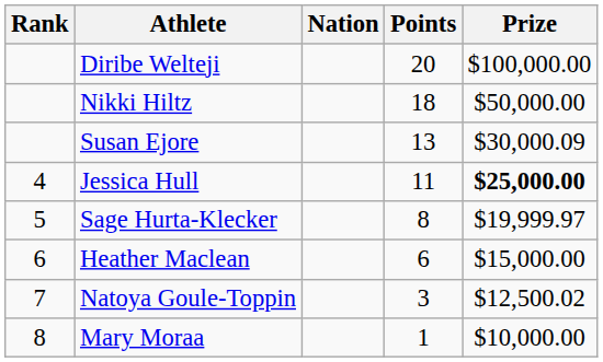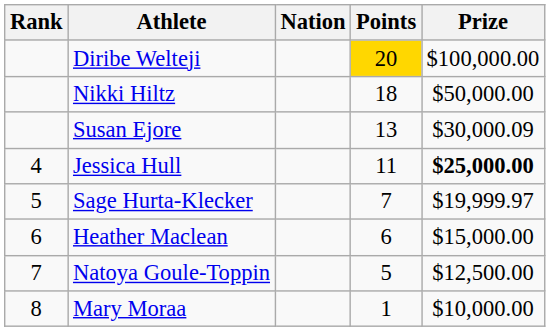 <table class="wikitable mw-datatable sortable" style="text-align:center;">
 <tr>
 <th scope="col" style="width: 10px;">Rank</th>
 <th scope="col">Athlete</th>
 <th scope="col">Nation</th>
 <th scope="col">Points</th>
 <th scope="col">Prize</th>
 </tr>
 <tr>
 <td></td>
 <td align=left><a href='#'>Diribe Welteji</a> </td>
 <td align=left></td>
-<td>20</td>
+<td style="background: gold;">20</td>
 <td>$100,000.00</td>
 </tr>
 <tr>
 <td></td>
 <td align=left><a href='#'>Nikki Hiltz</a> </td>
 <td align=left></td>
 <td>18</td>
 <td>$50,000.00</td>
 </tr>
 <tr>
 <td></td>
 <td align=left><a href='#'>Susan Ejore</a> </td>
 <td align=left></td>
 <td>13</td>
 <td>$30,000.09</td>
 </tr>
 <tr>
 <td>4</td>
 <td align=left><a href='#'>Jessica Hull</a> </td>
 <td align=left></td>
 <td>11</td>
 <td><strong>$25,000.00</strong></td>
 </tr>
 <tr>
 <td>5</td>
 <td align=left><a href='#'>Sage Hurta-Klecker</a> </td>
 <td align=left></td>
-<td>8</td>
+<td>7</td>
 <td>$19,999.97</td>
 </tr>
 <tr>
 <td>6</td>
 <td align=left><a href='#'>Heather Maclean</a> </td>
 <td align=left></td>
 <td>6</td>
 <td>$15,000.00</td>
 </tr>
 <tr>
 <td>7</td>
 <td align=left><a href='#'>Natoya Goule-Toppin</a> </td>
 <td align=left></td>
-<td>3</td>
-<td>$12,500.02</td>
+<td>5</td>
+<td>$12,500.00</td>
 </tr>
 <tr>
 <td>8</td>
 <td align=left><a href='#'>Mary Moraa</a> </td>
 <td align=left></td>
 <td>1</td>
 <td>$10,000.00</td>
 </tr>
 </table>
